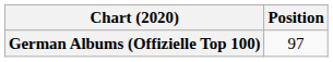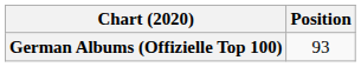 <table class="wikitable plainrowheaders" style="text-align:center">
 <tr>
 <th scope="col">Chart (2020)</th>
 <th scope="col">Position</th>
 </tr>
 <tr>
 <th scope="row">German Albums (Offizielle Top 100)</th>
-<td>97</td>
+<td>93</td>
 </tr>
 </table>
